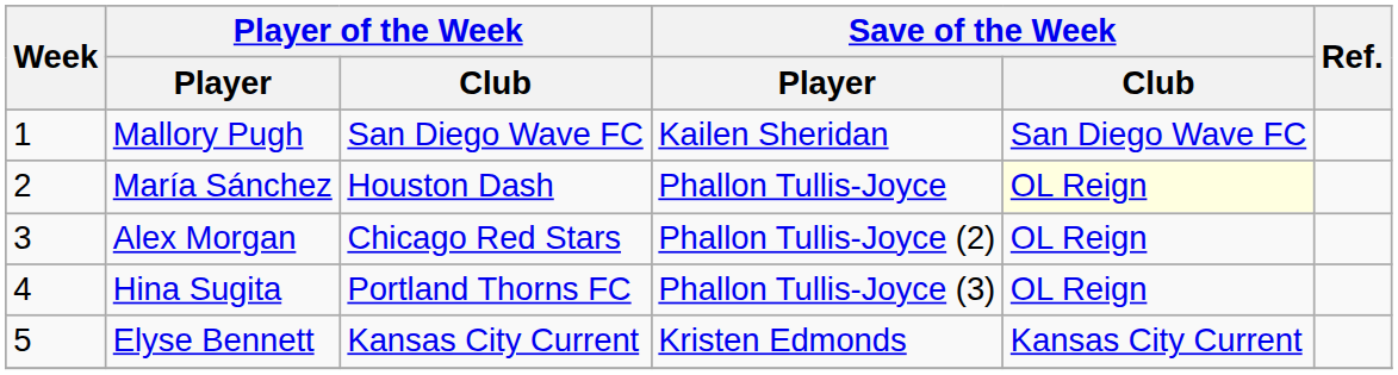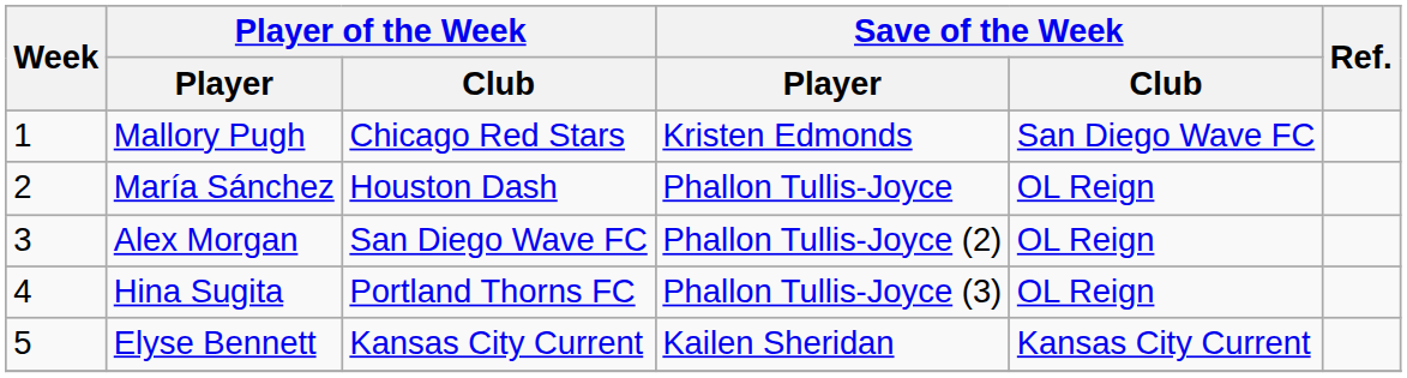 <table class="wikitable">
 <tr>
 <th rowspan="2">Week</th>
 <th colspan="2"><a href='#'>Player of the Week</a></th>
 <th colspan="2"><a href='#'>Save of the Week</a></th>
 <th rowspan="2">Ref.</th>
 </tr>
 <tr>
 <th>Player</th>
 <th>Club</th>
 <th>Player</th>
 <th>Club</th>
 </tr>
 <tr>
 <td>1</td>
 <td> <a href='#'>Mallory Pugh</a></td>
-<td><a href='#'>San Diego Wave FC</a></td>
-<td> <a href='#'>Kailen Sheridan</a></td>
+<td><a href='#'>Chicago Red Stars</a></td>
+<td> <a href='#'>Kristen Edmonds</a></td>
 <td><a href='#'>San Diego Wave FC</a></td>
 <td></td>
 </tr>
 <tr>
 <td>2</td>
 <td> <a href='#'>María Sánchez</a></td>
 <td><a href='#'>Houston Dash</a></td>
 <td> <a href='#'>Phallon Tullis-Joyce</a></td>
-<td style="background: lightyellow;"><a href='#'>OL Reign</a></td>
+<td><a href='#'>OL Reign</a></td>
 <td></td>
 </tr>
 <tr>
 <td>3</td>
 <td> <a href='#'>Alex Morgan</a></td>
-<td><a href='#'>Chicago Red Stars</a></td>
+<td><a href='#'>San Diego Wave FC</a></td>
 <td> <a href='#'>Phallon Tullis-Joyce</a> (2)</td>
 <td><a href='#'>OL Reign</a></td>
 <td></td>
 </tr>
 <tr>
 <td>4</td>
 <td> <a href='#'>Hina Sugita</a></td>
 <td><a href='#'>Portland Thorns FC</a></td>
 <td> <a href='#'>Phallon Tullis-Joyce</a> (3)</td>
 <td><a href='#'>OL Reign</a></td>
 <td></td>
 </tr>
 <tr>
 <td>5</td>
 <td> <a href='#'>Elyse Bennett</a></td>
 <td><a href='#'>Kansas City Current</a></td>
-<td> <a href='#'>Kristen Edmonds</a></td>
+<td> <a href='#'>Kailen Sheridan</a></td>
 <td><a href='#'>Kansas City Current</a></td>
 <td></td>
 </tr>
 <tr>
 </tr>
 </table>
